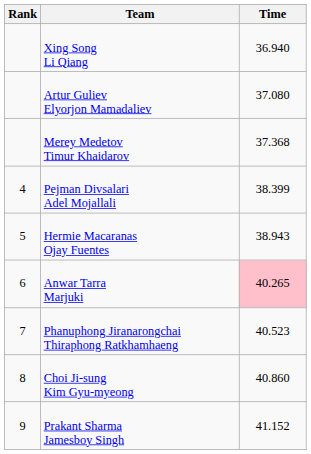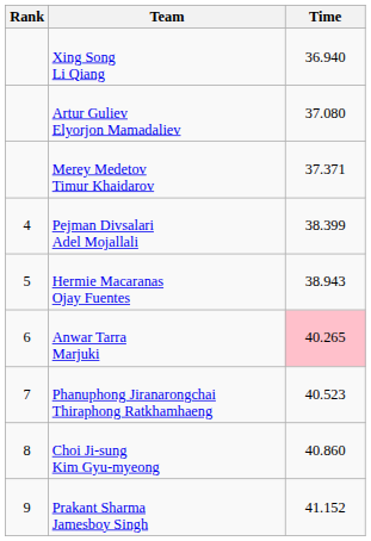 <table class=wikitable style="text-align:center">
 <tr>
 <th width=40>Rank</th>
 <th width=250>Team</th>
 <th width=80>Time</th>
 </tr>
 <tr>
 <td></td>
 <td align=left><br><a href='#'>Xing Song</a><br><a href='#'>Li Qiang</a></td>
 <td>36.940</td>
 </tr>
 <tr>
 <td></td>
 <td align=left><br><a href='#'>Artur Guliev</a><br><a href='#'>Elyorjon Mamadaliev</a></td>
 <td>37.080</td>
 </tr>
 <tr>
 <td></td>
 <td align=left><br><a href='#'>Merey Medetov</a><br><a href='#'>Timur Khaidarov</a></td>
-<td>37.368</td>
+<td>37.371</td>
 </tr>
 <tr>
 <td>4</td>
 <td align=left><br><a href='#'>Pejman Divsalari</a><br><a href='#'>Adel Mojallali</a></td>
 <td>38.399</td>
 </tr>
 <tr>
 <td>5</td>
 <td align=left><br><a href='#'>Hermie Macaranas</a><br><a href='#'>Ojay Fuentes</a></td>
 <td>38.943</td>
 </tr>
 <tr>
 <td>6</td>
 <td align=left><br><a href='#'>Anwar Tarra</a><br><a href='#'>Marjuki</a></td>
 <td style="background: pink;">40.265</td>
 </tr>
 <tr>
 <td>7</td>
 <td align=left><br><a href='#'>Phanuphong Jiranarongchai</a><br><a href='#'>Thiraphong Ratkhamhaeng</a></td>
 <td>40.523</td>
 </tr>
 <tr>
 <td>8</td>
 <td align=left><br><a href='#'>Choi Ji-sung</a><br><a href='#'>Kim Gyu-myeong</a></td>
 <td>40.860</td>
 </tr>
 <tr>
 <td>9</td>
 <td align=left><br><a href='#'>Prakant Sharma</a><br><a href='#'>Jamesboy Singh</a></td>
 <td>41.152</td>
 </tr>
 </table>
